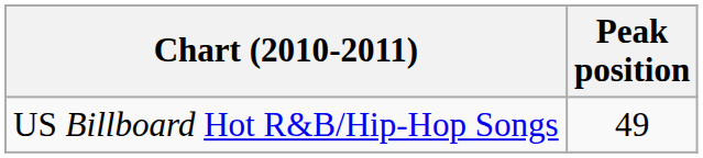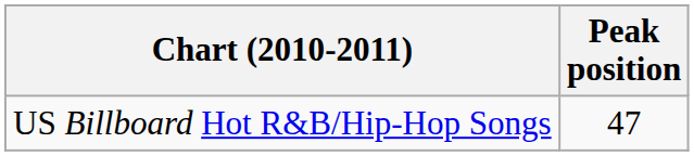 <table class="wikitable">
 <tr>
 <th>Chart (2010-2011)</th>
 <th>Peak<br>position</th>
 </tr>
 <tr>
 <td>US <em>Billboard</em> <a href='#'>Hot R&B/Hip-Hop Songs</a></td>
-<td style="text-align:center;">49</td>
+<td style="text-align:center;">47</td>
 </tr>
 </table>
